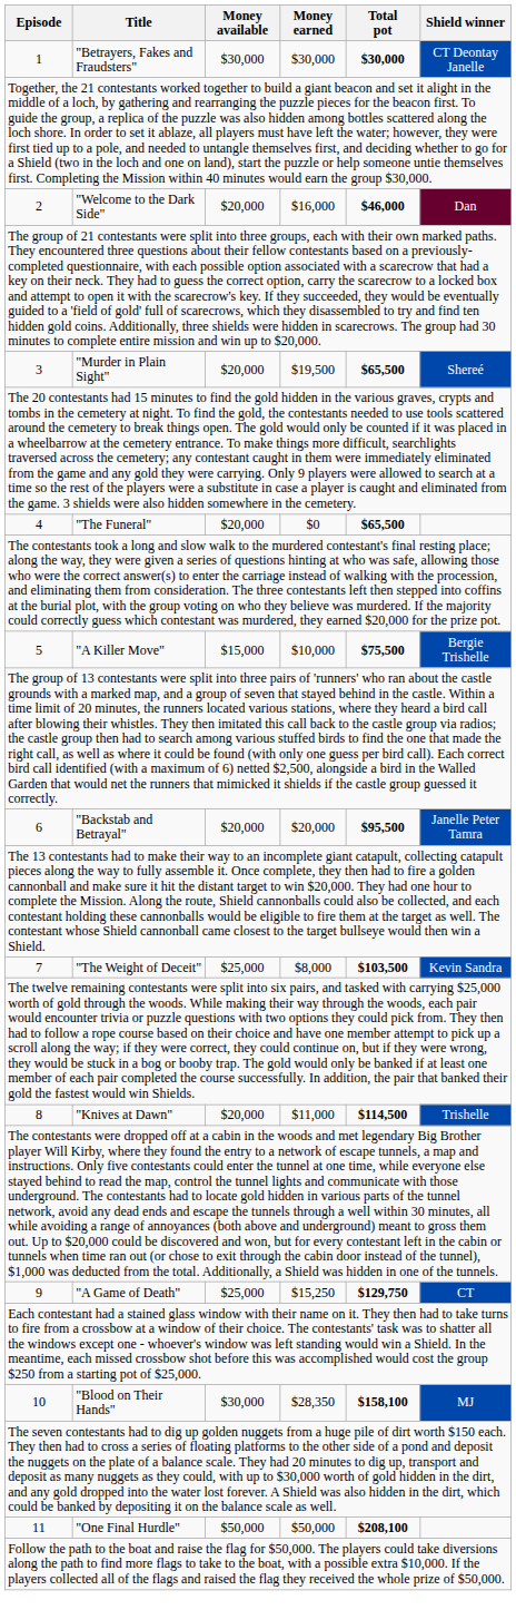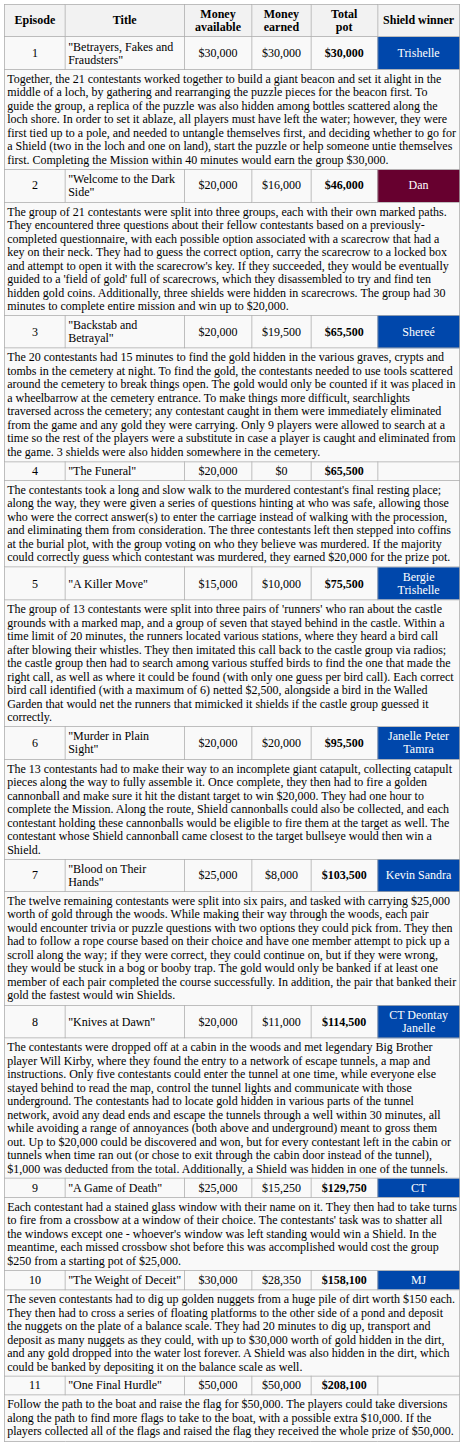 <table class="wikitable">
 <tr>
 <th>Episode</th>
 <th>Title</th>
 <th>Money<br>available</th>
 <th>Money<br>earned</th>
 <th>Total<br>pot</th>
 <th>Shield winner</th>
 </tr>
 <tr>
 <td align="center">1</td>
 <td>"Betrayers, Fakes and Fraudsters"</td>
 <td align="center">$30,000</td>
 <td align="center">$30,000</td>
 <td align="center"><strong>$30,000</strong></td>
-<td bgcolor="#0047AB" align="center" span style="color:#FFFFFF;">CT  Deontay  Janelle</td>
+<td bgcolor="#0047AB" align="center" span style="color:#FFFFFF;">Trishelle</td>
 </tr>
 <tr>
 <td colspan="6">Together, the 21 contestants worked together to build a giant beacon and set it alight in the middle of a loch, by gathering and rearranging the puzzle pieces for the beacon first. To guide the group, a replica of the puzzle was also hidden among bottles scattered along the loch shore. In order to set it ablaze, all players must have left the water; however, they were first tied up to a pole, and needed to untangle themselves first, and deciding whether to go for a Shield (two in the loch and one on land), start the puzzle or help someone untie themselves first. Completing the Mission within 40 minutes would earn the group $30,000.</td>
 </tr>
 <tr>
 <td align="center">2</td>
 <td>"Welcome to the Dark Side"</td>
 <td align="center">$20,000</td>
 <td align="center">$16,000</td>
 <td align="center"><strong>$46,000</strong></td>
 <td bgcolor="#67002f" align="center" span style="color:#FFFFFF;">Dan</td>
 </tr>
 <tr>
 <td colspan="6">The group of 21 contestants were split into three groups, each with their own marked paths. They encountered three questions about their fellow contestants based on a previously-completed questionnaire, with each possible option associated with a scarecrow that had a key on their neck. They had to guess the correct option, carry the scarecrow to a locked box and attempt to open it with the scarecrow's key. If they succeeded, they would be eventually guided to a 'field of gold' full of scarecrows, which they disassembled to try and find ten hidden gold coins. Additionally, three shields were hidden in scarecrows. The group had 30 minutes to complete entire mission and win up to $20,000.</td>
 </tr>
 <tr>
 <td align="center">3</td>
-<td>"Murder in Plain Sight"</td>
+<td>"Backstab and Betrayal"</td>
 <td align="center">$20,000</td>
 <td align="center">$19,500</td>
 <td align="center"><strong>$65,500</strong></td>
 <td bgcolor="#0047AB" align="center" span style="color:#FFFFFF;">Shereé</td>
 </tr>
 <tr>
 <td colspan="6">The 20 contestants had 15 minutes to find the gold hidden in the various graves, crypts and tombs in the cemetery at night. To find the gold, the contestants needed to use tools scattered around the cemetery to break things open. The gold would only be counted if it was placed in a wheelbarrow at the cemetery entrance. To make things more difficult, searchlights traversed across the cemetery; any contestant caught in them were immediately eliminated from the game and any gold they were carrying. Only 9 players were allowed to search at a time so the rest of the players were a substitute in case a player is caught and eliminated from the game. 3 shields were also hidden somewhere in the cemetery.</td>
 </tr>
 <tr>
 <td align="center">4</td>
 <td>"The Funeral"</td>
 <td align="center">$20,000</td>
 <td align="center">$0</td>
 <td align="center"><strong>$65,500</strong></td>
 <td></td>
 </tr>
 <tr>
 <td colspan="6">The contestants took a long and slow walk to the murdered contestant's final resting place; along the way, they were given a series of questions hinting at who was safe, allowing those who were the correct answer(s) to enter the carriage instead of walking with the procession, and eliminating them from consideration. The three contestants left then stepped into coffins at the burial plot, with the group voting on who they believe was murdered. If the majority could correctly guess which contestant was murdered, they earned $20,000 for the prize pot.</td>
 </tr>
 <tr>
 <td align="center">5</td>
 <td>"A Killer Move"</td>
 <td align="center">$15,000</td>
 <td align="center">$10,000</td>
 <td align="center"><strong>$75,500</strong></td>
 <td bgcolor="#0047AB" align="center" span style="color:#FFFFFF;">Bergie  Trishelle</td>
 </tr>
 <tr>
 <td colspan="6">The group of 13 contestants were split into three pairs of 'runners' who ran about the castle grounds with a marked map, and a group of seven that stayed behind in the castle. Within a time limit of 20 minutes, the runners located various stations, where they heard a bird call after blowing their whistles. They then imitated this call back to the castle group via radios; the castle group then had to search among various stuffed birds to find the one that made the right call, as well as where it could be found (with only one guess per bird call). Each correct bird call identified (with a maximum of 6) netted $2,500, alongside a bird in the Walled Garden that would net the runners that mimicked it shields if the castle group guessed it correctly.</td>
 </tr>
 <tr>
 <td align="center">6</td>
-<td>"Backstab and Betrayal"</td>
+<td>"Murder in Plain Sight"</td>
 <td align="center">$20,000</td>
 <td align="center">$20,000</td>
 <td align="center"><strong>$95,500</strong></td>
 <td bgcolor="#0047AB" align="center" span style="color:#FFFFFF;">Janelle  Peter  Tamra</td>
 </tr>
 <tr>
 <td colspan="6">The 13 contestants had to make their way to an incomplete giant catapult, collecting catapult pieces along the way to fully assemble it. Once complete, they then had to fire a golden cannonball and make sure it hit the distant target to win $20,000. They had one hour to complete the Mission. Along the route, Shield cannonballs could also be collected, and each contestant holding these cannonballs would be eligible to fire them at the target as well. The contestant whose Shield cannonball came closest to the target bullseye would then win a Shield.</td>
 </tr>
 <tr>
 <td align="center">7</td>
-<td>"The Weight of Deceit"</td>
+<td>"Blood on Their Hands"</td>
 <td align="center">$25,000</td>
 <td align="center">$8,000</td>
 <td align="center"><strong>$103,500</strong></td>
 <td bgcolor="#0047AB" align="center" span style="color:#FFFFFF;">Kevin  Sandra</td>
 </tr>
 <tr>
 <td colspan="6">The twelve remaining contestants were split into six pairs, and tasked with carrying $25,000 worth of gold through the woods. While making their way through the woods, each pair would encounter trivia or puzzle questions with two options they could pick from. They then had to follow a rope course based on their choice and have one member attempt to pick up a scroll along the way; if they were correct, they could continue on, but if they were wrong, they would be stuck in a bog or booby trap. The gold would only be banked if at least one member of each pair completed the course successfully. In addition, the pair that banked their gold the fastest would win Shields.</td>
 </tr>
 <tr>
 <td align="center">8</td>
 <td>"Knives at Dawn"</td>
 <td align="center">$20,000</td>
 <td align="center">$11,000</td>
 <td align="center"><strong>$114,500</strong></td>
-<td bgcolor="#0047AB" align="center" span style="color:#FFFFFF;">Trishelle</td>
+<td bgcolor="#0047AB" align="center" span style="color:#FFFFFF;">CT  Deontay  Janelle</td>
 </tr>
 <tr>
 <td colspan="6">The contestants were dropped off at a cabin in the woods and met legendary Big Brother player Will Kirby, where they found the entry to a network of escape tunnels, a map and instructions. Only five contestants could enter the tunnel at one time, while everyone else stayed behind to read the map, control the tunnel lights and communicate with those underground. The contestants had to locate gold hidden in various parts of the tunnel network, avoid any dead ends and escape the tunnels through a well within 30 minutes, all while avoiding a range of annoyances (both above and underground) meant to gross them out. Up to $20,000 could be discovered and won, but for every contestant left in the cabin or tunnels when time ran out (or chose to exit through the cabin door instead of the tunnel), $1,000 was deducted from the total. Additionally, a Shield was hidden in one of the tunnels.</td>
 </tr>
 <tr>
 <td align="center">9</td>
 <td>"A Game of Death"</td>
 <td align="center">$25,000</td>
 <td align="center">$15,250</td>
 <td align="center"><strong>$129,750</strong></td>
 <td bgcolor="#0047AB" align="center" span style="color:#FFFFFF;">CT</td>
 </tr>
 <tr>
 <td colspan="6">Each contestant had a stained glass window with their name on it. They then had to take turns to fire from a crossbow at a window of their choice. The contestants' task was to shatter all the windows except one - whoever's window was left standing would win a Shield. In the meantime, each missed crossbow shot before this was accomplished would cost the group $250 from a starting pot of $25,000.</td>
 </tr>
 <tr>
 <td align="center">10</td>
-<td>"Blood on Their Hands"</td>
+<td>"The Weight of Deceit"</td>
 <td align="center">$30,000</td>
 <td align="center">$28,350</td>
 <td align="center"><strong>$158,100</strong></td>
 <td bgcolor="#0047AB" align="center" span style="color:#FFFFFF;">MJ</td>
 </tr>
 <tr>
 <td colspan="6">The seven contestants had to dig up golden nuggets from a huge pile of dirt worth $150 each. They then had to cross a series of floating platforms to the other side of a pond and deposit the nuggets on the plate of a balance scale. They had 20 minutes to dig up, transport and deposit as many nuggets as they could, with up to $30,000 worth of gold hidden in the dirt, and any gold dropped into the water lost forever. A Shield was also hidden in the dirt, which could be banked by depositing it on the balance scale as well.</td>
 </tr>
 <tr>
 <td align="center">11</td>
 <td>"One Final Hurdle"</td>
 <td align="center">$50,000</td>
 <td align="center">$50,000</td>
 <td align="center"><strong>$208,100</strong></td>
 <td></td>
 </tr>
 <tr>
 <td colspan="6">Follow the path to the boat and raise the flag for $50,000. The players could take diversions along the path to find more flags to take to the boat, with a possible extra $10,000. If the players collected all of the flags and raised the flag they received the whole prize of $50,000.</td>
 </tr>
 </table>
